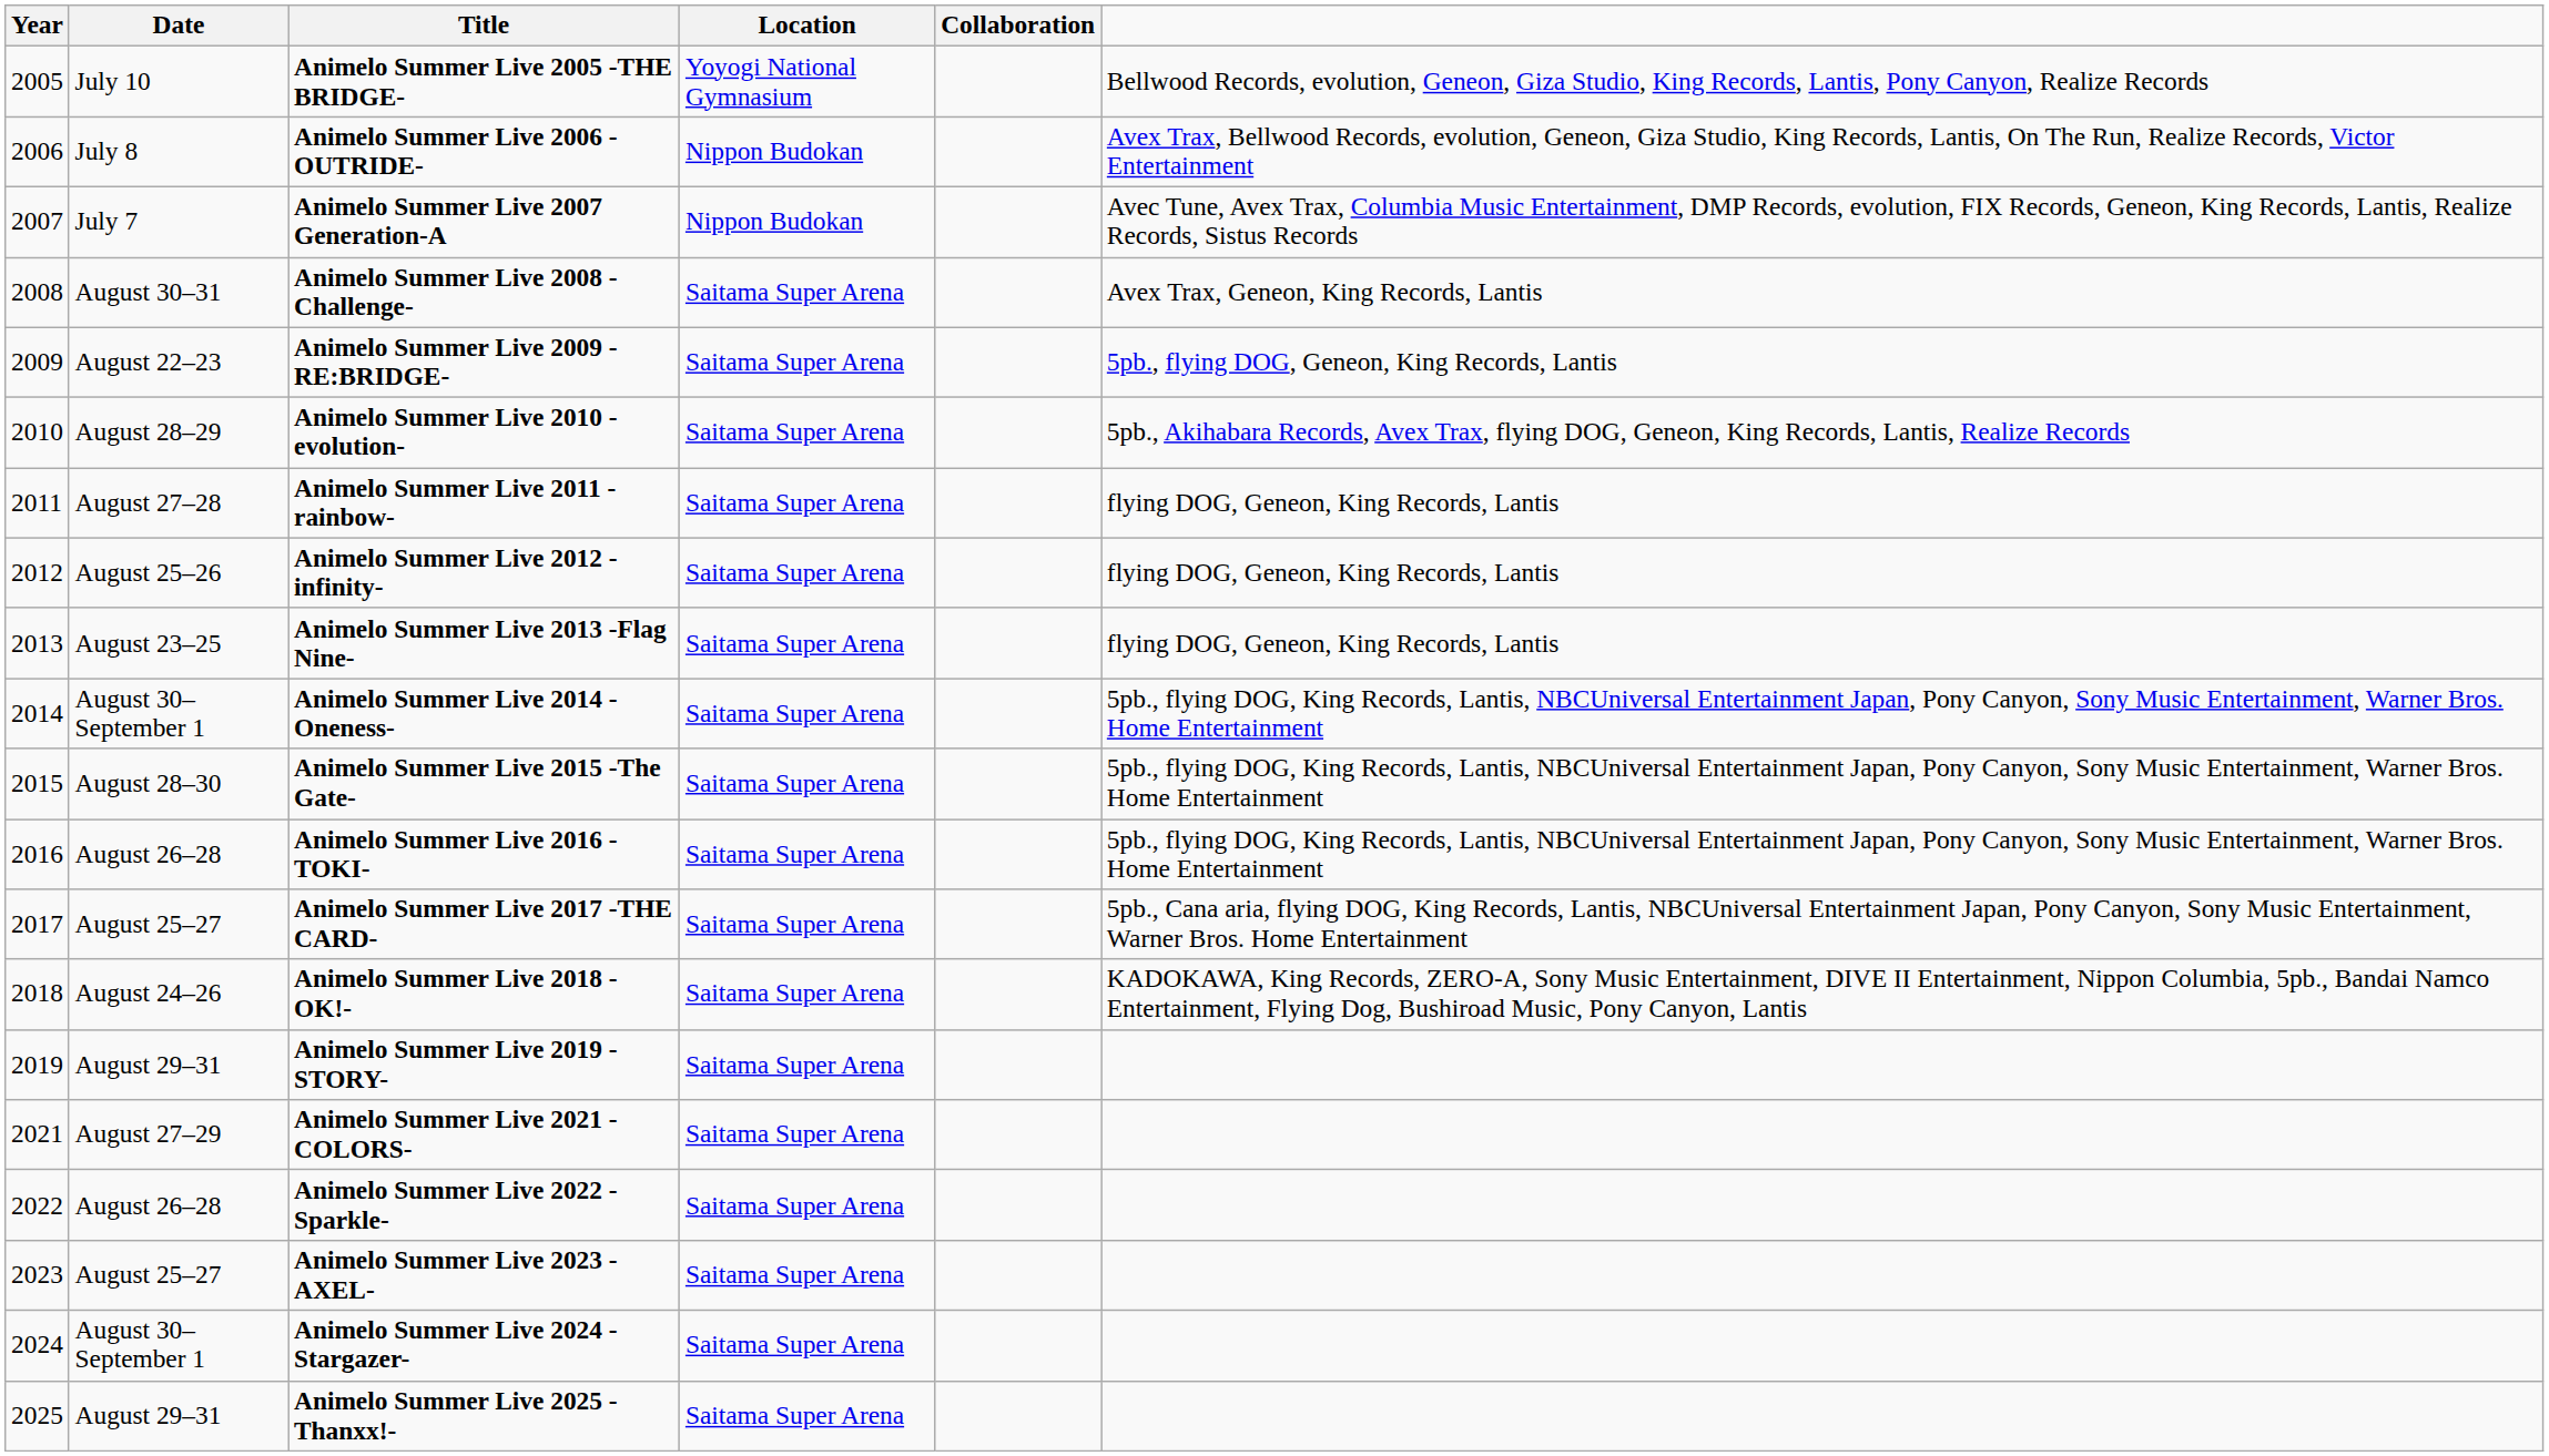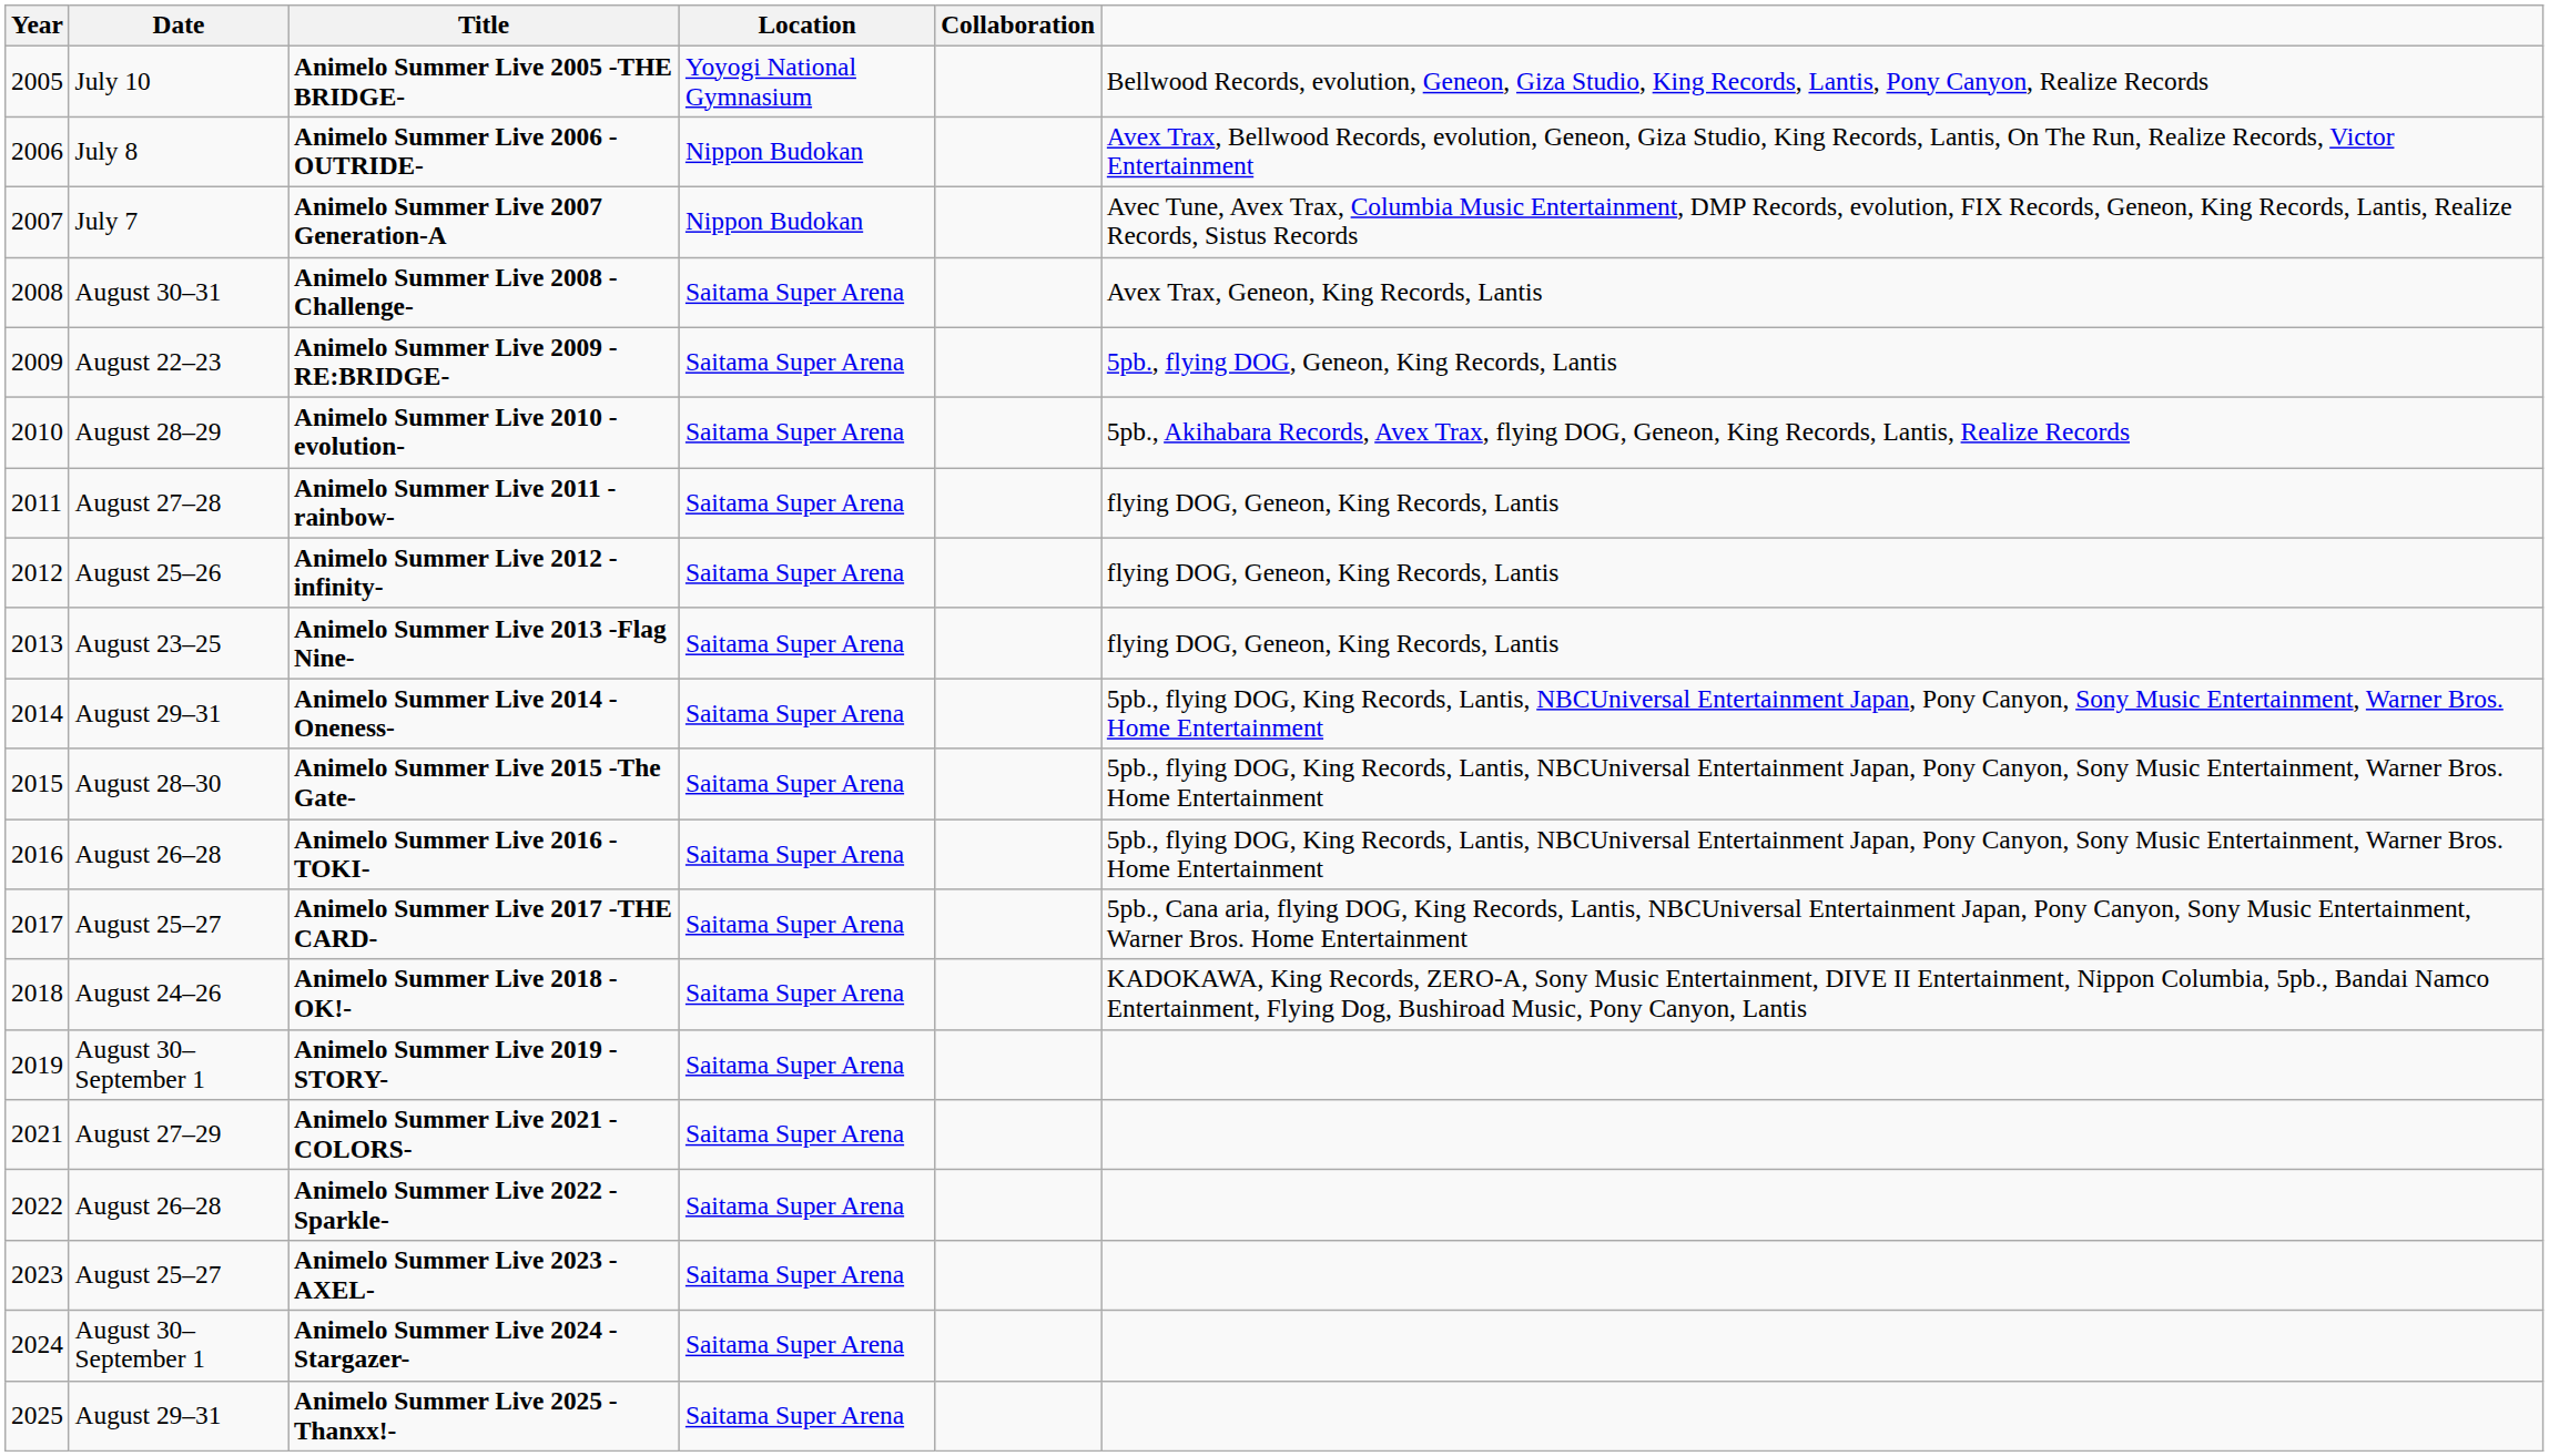 <table class="wikitable sortable">
 <tr>
 <th>Year</th>
 <th scope="col" class="unsortable">Date</th>
 <th>Title</th>
 <th>Location</th>
 <th>Collaboration</th>
 </tr>
 <tr>
 <td>2005</td>
 <td>July 10</td>
 <td><strong>Animelo Summer Live 2005 -THE BRIDGE-</strong></td>
 <td><a href='#'>Yoyogi National Gymnasium</a></td>
 <td></td>
 <td>Bellwood Records, evolution, <a href='#'>Geneon</a>, <a href='#'>Giza Studio</a>, <a href='#'>King Records</a>, <a href='#'>Lantis</a>, <a href='#'>Pony Canyon</a>, Realize Records</td>
 </tr>
 <tr>
 <td>2006</td>
 <td>July 8</td>
 <td><strong>Animelo Summer Live 2006 -OUTRIDE-</strong></td>
 <td><a href='#'>Nippon Budokan</a></td>
 <td></td>
 <td><a href='#'>Avex Trax</a>, Bellwood Records, evolution, Geneon, Giza Studio, King Records, Lantis, On The Run, Realize Records, <a href='#'>Victor Entertainment</a></td>
 </tr>
 <tr>
 <td>2007</td>
 <td>July 7</td>
 <td><strong>Animelo Summer Live 2007 Generation-A</strong></td>
 <td><a href='#'>Nippon Budokan</a></td>
 <td></td>
 <td>Avec Tune, Avex Trax, <a href='#'>Columbia Music Entertainment</a>, DMP Records, evolution, FIX Records, Geneon, King Records, Lantis, Realize Records, Sistus Records</td>
 </tr>
 <tr>
 <td>2008</td>
 <td>August 30–31</td>
 <td><strong>Animelo Summer Live 2008 -Challenge-</strong></td>
 <td><a href='#'>Saitama Super Arena</a></td>
 <td></td>
 <td>Avex Trax, Geneon, King Records, Lantis</td>
 </tr>
 <tr>
 <td>2009</td>
 <td>August 22–23</td>
 <td><strong>Animelo Summer Live 2009 -RE:BRIDGE-</strong></td>
 <td><a href='#'>Saitama Super Arena</a></td>
 <td></td>
 <td><a href='#'>5pb.</a>, <a href='#'>flying DOG</a>, Geneon, King Records, Lantis</td>
 </tr>
 <tr>
 <td>2010</td>
 <td>August 28–29</td>
 <td><strong>Animelo Summer Live 2010 -evolution-</strong></td>
 <td><a href='#'>Saitama Super Arena</a></td>
 <td></td>
 <td>5pb., <a href='#'>Akihabara Records</a>, <a href='#'>Avex Trax</a>, flying DOG, Geneon, King Records, Lantis, <a href='#'>Realize Records</a></td>
 </tr>
 <tr>
 <td>2011</td>
 <td>August 27–28</td>
 <td><strong>Animelo Summer Live 2011 -rainbow-</strong></td>
 <td><a href='#'>Saitama Super Arena</a></td>
 <td></td>
 <td>flying DOG, Geneon, King Records, Lantis</td>
 </tr>
 <tr>
 <td>2012</td>
 <td>August 25–26</td>
 <td><strong>Animelo Summer Live 2012 -infinity-</strong></td>
 <td><a href='#'>Saitama Super Arena</a></td>
 <td></td>
 <td>flying DOG, Geneon, King Records, Lantis</td>
 </tr>
 <tr>
 <td>2013</td>
 <td>August 23–25</td>
 <td><strong>Animelo Summer Live 2013 -Flag Nine-</strong></td>
 <td><a href='#'>Saitama Super Arena</a></td>
 <td></td>
 <td>flying DOG, Geneon, King Records, Lantis</td>
 </tr>
 <tr>
 <td>2014</td>
-<td>August 30–September 1</td>
+<td>August 29–31</td>
 <td><strong>Animelo Summer Live 2014 -Oneness-</strong></td>
 <td><a href='#'>Saitama Super Arena</a></td>
 <td></td>
 <td>5pb., flying DOG, King Records, Lantis, <a href='#'>NBCUniversal Entertainment Japan</a>, Pony Canyon, <a href='#'>Sony Music Entertainment</a>, <a href='#'>Warner Bros. Home Entertainment</a></td>
 </tr>
 <tr>
 <td>2015</td>
 <td>August 28–30</td>
 <td><strong>Animelo Summer Live 2015 -The Gate-</strong></td>
 <td><a href='#'>Saitama Super Arena</a></td>
 <td></td>
 <td>5pb., flying DOG, King Records, Lantis, NBCUniversal Entertainment Japan, Pony Canyon, Sony Music Entertainment, Warner Bros. Home Entertainment</td>
 </tr>
 <tr>
 <td>2016</td>
 <td>August 26–28</td>
 <td><strong>Animelo Summer Live 2016 -TOKI-</strong></td>
 <td><a href='#'>Saitama Super Arena</a></td>
 <td></td>
 <td>5pb., flying DOG, King Records, Lantis, NBCUniversal Entertainment Japan, Pony Canyon, Sony Music Entertainment, Warner Bros. Home Entertainment</td>
 </tr>
 <tr>
 <td>2017</td>
 <td>August 25–27</td>
 <td><strong>Animelo Summer Live 2017 -THE CARD-</strong></td>
 <td><a href='#'>Saitama Super Arena</a></td>
 <td></td>
 <td>5pb., Cana aria, flying DOG, King Records, Lantis, NBCUniversal Entertainment Japan, Pony Canyon, Sony Music Entertainment, Warner Bros. Home Entertainment</td>
 </tr>
 <tr>
 <td>2018</td>
 <td>August 24–26</td>
 <td><strong>Animelo Summer Live 2018 -OK!-</strong></td>
 <td><a href='#'>Saitama Super Arena</a></td>
 <td></td>
 <td>KADOKAWA, King Records, ZERO-A, Sony Music Entertainment, DIVE II Entertainment, Nippon Columbia, 5pb., Bandai Namco Entertainment, Flying Dog, Bushiroad Music, Pony Canyon, Lantis</td>
 </tr>
 <tr>
 <td>2019</td>
-<td>August 29–31</td>
+<td>August 30–September 1</td>
 <td><strong>Animelo Summer Live 2019 -STORY-</strong></td>
 <td><a href='#'>Saitama Super Arena</a></td>
 <td></td>
 <td></td>
 </tr>
 <tr>
 <td>2021</td>
 <td>August 27–29</td>
 <td><strong>Animelo Summer Live 2021 -COLORS-</strong></td>
 <td><a href='#'>Saitama Super Arena</a></td>
 <td></td>
 <td></td>
 </tr>
 <tr>
 <td>2022</td>
 <td>August 26–28</td>
 <td><strong>Animelo Summer Live 2022 -Sparkle-</strong></td>
 <td><a href='#'>Saitama Super Arena</a></td>
 <td></td>
 <td></td>
 </tr>
 <tr>
 <td>2023</td>
 <td>August 25–27</td>
 <td><strong>Animelo Summer Live 2023 -AXEL-</strong></td>
 <td><a href='#'>Saitama Super Arena</a></td>
 <td></td>
 <td></td>
 </tr>
 <tr>
 <td>2024</td>
 <td>August 30– September 1</td>
 <td><strong>Animelo Summer Live 2024 -Stargazer-</strong></td>
 <td><a href='#'>Saitama Super Arena</a></td>
 <td></td>
 <td></td>
 </tr>
 <tr>
 <td>2025</td>
 <td>August 29–31</td>
 <td><strong>Animelo Summer Live 2025 -Thanxx!-</strong></td>
 <td><a href='#'>Saitama Super Arena</a></td>
 <td></td>
 <td></td>
 </tr>
 </table>
